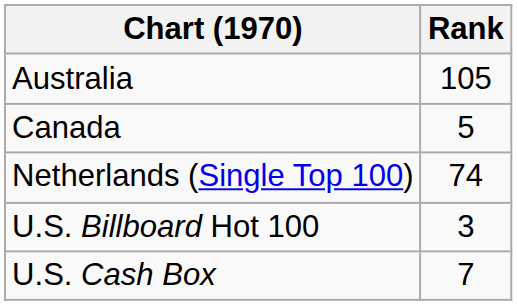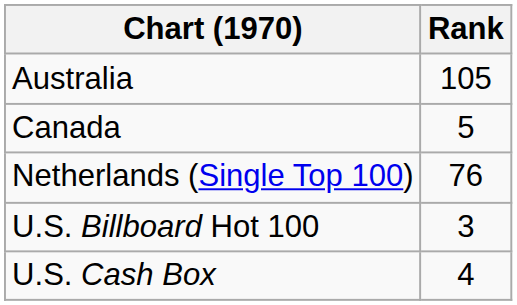 <table class="wikitable sortable">
 <tr>
 <th align="left">Chart (1970)</th>
 <th style="text-align:center;">Rank</th>
 </tr>
 <tr>
 <td>Australia</td>
 <td style="text-align:center;">105</td>
 </tr>
 <tr>
 <td>Canada</td>
 <td style="text-align:center;">5</td>
 </tr>
 <tr>
 <td>Netherlands (<a href='#'>Single Top 100</a>)</td>
-<td align="center">74</td>
+<td align="center">76</td>
 </tr>
 <tr>
 <td>U.S. <em>Billboard</em> Hot 100</td>
 <td style="text-align:center;">3</td>
 </tr>
 <tr>
 <td>U.S. <em>Cash Box</em></td>
-<td style="text-align:center;">7</td>
+<td style="text-align:center;">4</td>
 </tr>
 </table>
